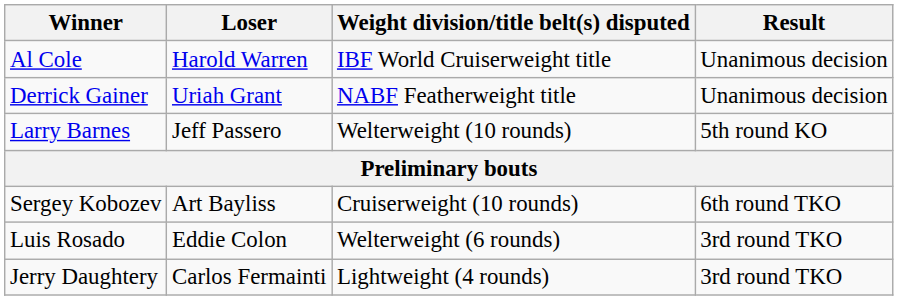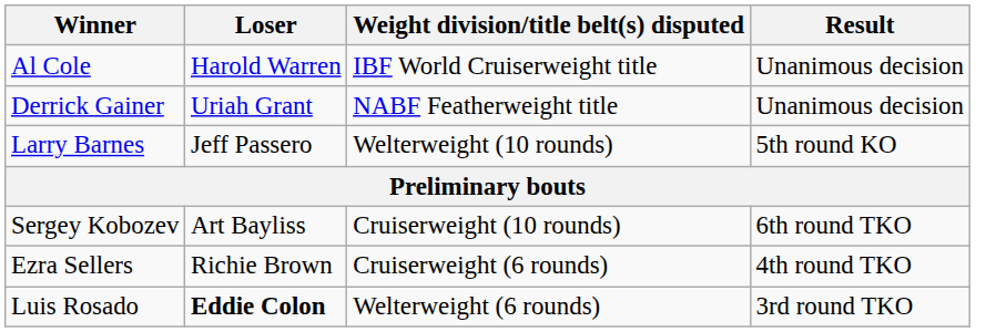 <table class=wikitable>
 <tr>
 <th>Winner</th>
 <th>Loser</th>
 <th>Weight division/title belt(s) disputed</th>
 <th>Result</th>
 </tr>
 <tr>
 <td> <a href='#'>Al Cole</a></td>
 <td> <a href='#'>Harold Warren</a></td>
 <td><a href='#'>IBF</a> World Cruiserweight title</td>
 <td>Unanimous decision</td>
 </tr>
 <tr>
 <td> <a href='#'>Derrick Gainer</a></td>
 <td> <a href='#'>Uriah Grant</a></td>
 <td><a href='#'>NABF</a> Featherweight title</td>
 <td>Unanimous decision</td>
 </tr>
 <tr>
 <td> <a href='#'>Larry Barnes</a></td>
 <td> Jeff Passero</td>
 <td>Welterweight (10 rounds)</td>
 <td>5th round KO</td>
 </tr>
 <tr>
 <th colspan=4>Preliminary bouts</th>
 </tr>
 <tr>
 <td> Sergey Kobozev</td>
 <td> Art Bayliss</td>
 <td>Cruiserweight (10 rounds)</td>
 <td>6th round TKO</td>
 </tr>
 <tr>
+<td> Ezra Sellers</td>
+<td> Richie Brown</td>
+<td>Cruiserweight (6 rounds)</td>
+<td>4th round TKO</td>
+</tr>
+<tr>
 <td> Luis Rosado</td>
-<td> Eddie Colon</td>
+<td><strong> Eddie Colon</strong></td>
 <td>Welterweight (6 rounds)</td>
 <td>3rd round TKO</td>
 </tr>
-<tr>
-<td> Jerry Daughtery</td>
-<td> Carlos Fermainti</td>
-<td>Lightweight (4 rounds)</td>
-<td>3rd round TKO</td>
-</tr>
 </table>
